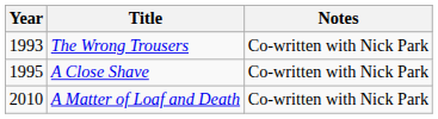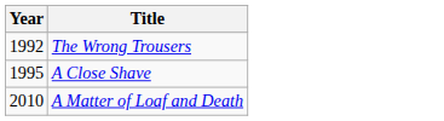 <table class="wikitable">
 <tr style="background:#ccc; text-align:center;">
 <th>Year</th>
 <th>Title</th>
-<th>Notes</th>
 </tr>
 <tr>
-<td>1993</td>
+<td>1992</td>
 <td><em><a href='#'>The Wrong Trousers</a></em></td>
-<td>Co-written with Nick Park</td>
 </tr>
 <tr>
 <td>1995</td>
 <td><em><a href='#'>A Close Shave</a></em></td>
-<td>Co-written with Nick Park</td>
 </tr>
 <tr>
 <td>2010</td>
 <td><em><a href='#'>A Matter of Loaf and Death</a></em></td>
-<td>Co-written with Nick Park</td>
 </tr>
 </table>
